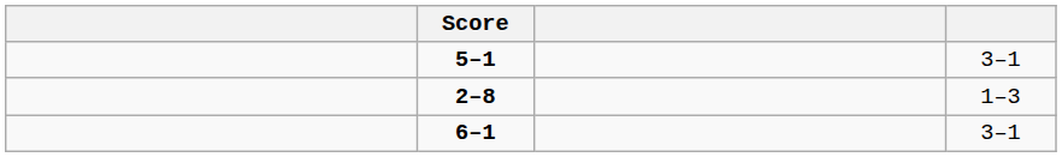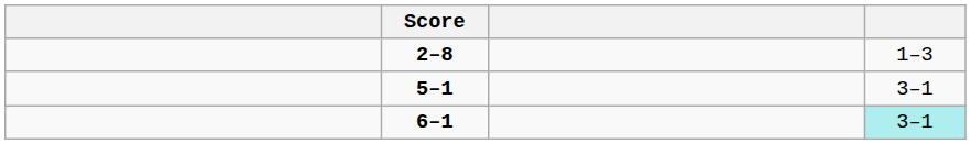 <table class="wikitable" style="text-align: center; ">
 <tr>
 <th align="right" width="270"></th>
 <th width="65">Score</th>
 <th align="left" width="270"></th>
 <th width="65"></th>
-</tr>
-<tr>
-<td align="left"><strong></strong></td>
-<td><strong>5–1</strong></td>
-<td align="left"></td>
-<td>3–1 <strong></strong></td>
 </tr>
 <tr>
 <td align="left"></td>
 <td><strong>2–8</strong></td>
 <td align="left"><strong></strong></td>
 <td>1–3 <strong></strong></td>
 </tr>
 <tr>
 <td align="left"><strong></strong></td>
-<td><strong>6–1</strong></td>
+<td><strong>5–1</strong></td>
 <td align="left"></td>
 <td>3–1 <strong></strong></td>
 </tr>
+<tr>
+<td align="left"><strong></strong></td>
+<td><strong>6–1</strong></td>
+<td align="left"></td>
+<td style="background: paleturquoise;">3–1 <strong></strong></td>
+</tr>
 </table>
